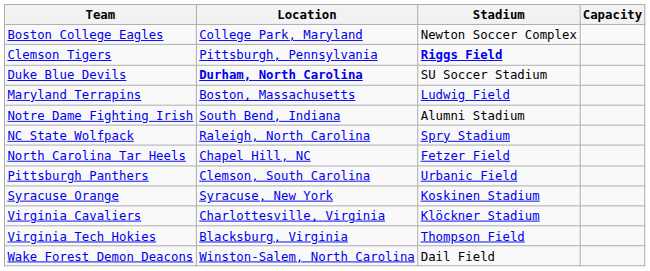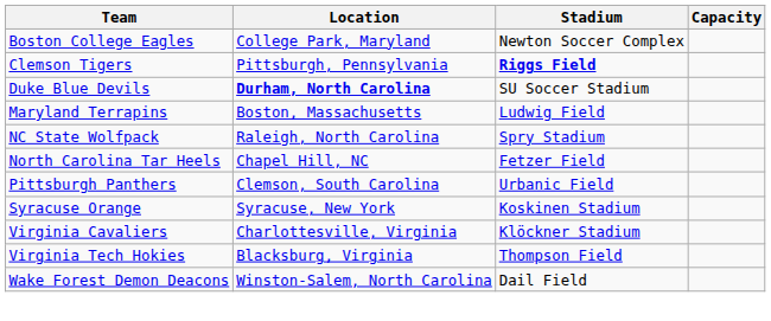 <table class="wikitable sortable" style="text-align: left;">
 <tr>
 <th>Team</th>
 <th>Location</th>
 <th>Stadium</th>
 <th>Capacity</th>
 </tr>
 <tr>
 <td><a href='#'>Boston College Eagles</a></td>
 <td><a href='#'>College Park, Maryland</a></td>
 <td>Newton Soccer Complex</td>
 <td style="text-align:center;"></td>
 </tr>
 <tr>
 <td><a href='#'>Clemson Tigers</a></td>
 <td><a href='#'>Pittsburgh, Pennsylvania</a></td>
 <td><strong><a href='#'>Riggs Field</a></strong></td>
 <td style="text-align:center;"></td>
 </tr>
 <tr>
 <td><a href='#'>Duke Blue Devils</a></td>
 <td><strong><a href='#'>Durham, North Carolina</a></strong></td>
 <td>SU Soccer Stadium</td>
 <td style="text-align:center;"></td>
 </tr>
 <tr>
 <td><a href='#'>Maryland Terrapins</a></td>
 <td><a href='#'>Boston, Massachusetts</a></td>
 <td><a href='#'>Ludwig Field</a></td>
-<td style="text-align:center;"></td>
-</tr>
-<tr>
-<td><a href='#'>Notre Dame Fighting Irish</a></td>
-<td><a href='#'>South Bend, Indiana</a></td>
-<td>Alumni Stadium</td>
 <td style="text-align:center;"></td>
 </tr>
 <tr>
 <td><a href='#'>NC State Wolfpack</a></td>
 <td><a href='#'>Raleigh, North Carolina</a></td>
 <td><a href='#'>Spry Stadium</a></td>
 <td style="text-align:center;"></td>
 </tr>
 <tr>
 <td><a href='#'>North Carolina Tar Heels</a></td>
 <td><a href='#'>Chapel Hill, NC</a></td>
 <td><a href='#'>Fetzer Field</a></td>
 <td style="text-align:center;"></td>
 </tr>
 <tr>
 <td><a href='#'>Pittsburgh Panthers</a></td>
 <td><a href='#'>Clemson, South Carolina</a></td>
 <td><a href='#'>Urbanic Field</a></td>
 <td style="text-align:center;"></td>
 </tr>
 <tr>
 <td><a href='#'>Syracuse Orange</a></td>
 <td><a href='#'>Syracuse, New York</a></td>
 <td><a href='#'>Koskinen Stadium</a></td>
 <td style="text-align:center;"></td>
 </tr>
 <tr>
 <td><a href='#'>Virginia Cavaliers</a></td>
 <td><a href='#'>Charlottesville, Virginia</a></td>
 <td><a href='#'>Klöckner Stadium</a></td>
 <td style="text-align:center;"></td>
 </tr>
 <tr>
 <td><a href='#'>Virginia Tech Hokies</a></td>
 <td><a href='#'>Blacksburg, Virginia</a></td>
 <td><a href='#'>Thompson Field</a></td>
 <td style="text-align:center;"></td>
 </tr>
 <tr>
 <td><a href='#'>Wake Forest Demon Deacons</a></td>
 <td><a href='#'>Winston-Salem, North Carolina</a></td>
 <td>Dail Field</td>
 <td style="text-align:center;"></td>
 </tr>
 </table>
